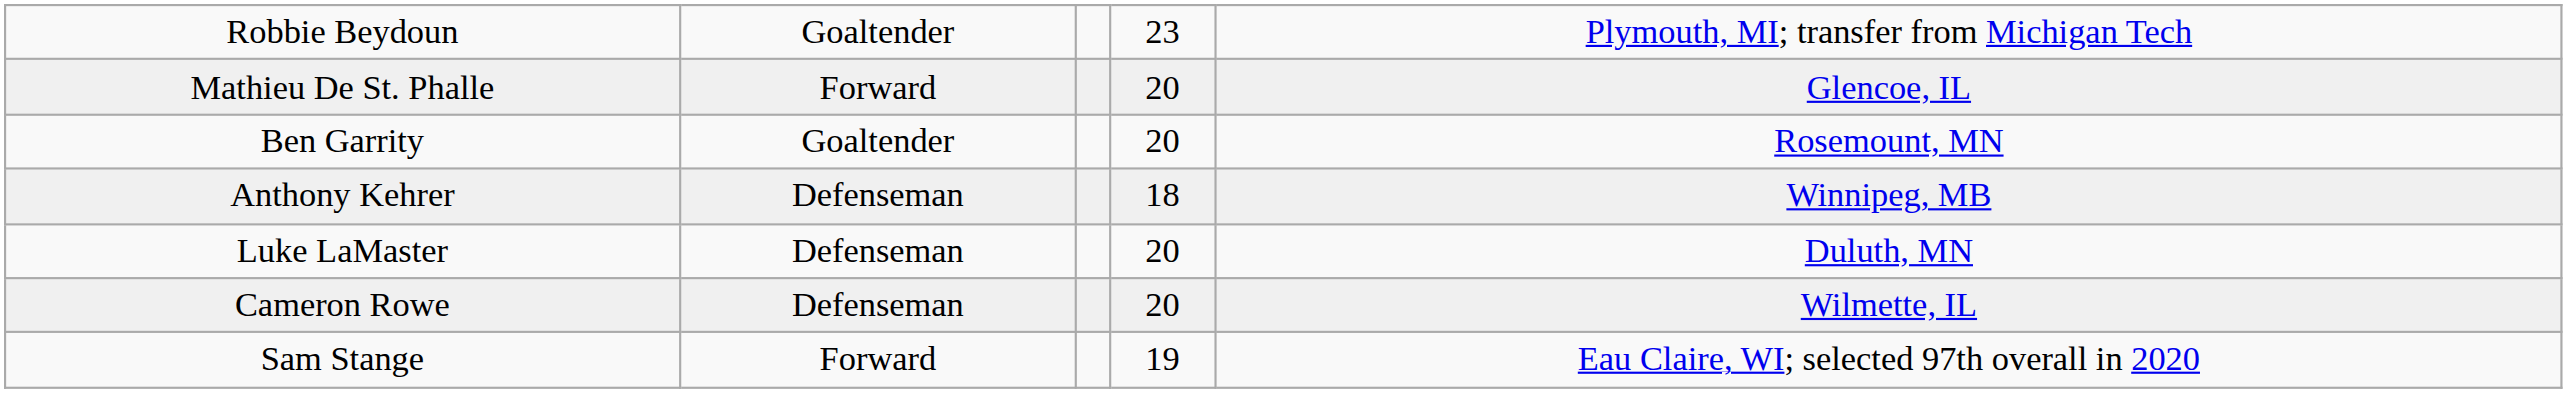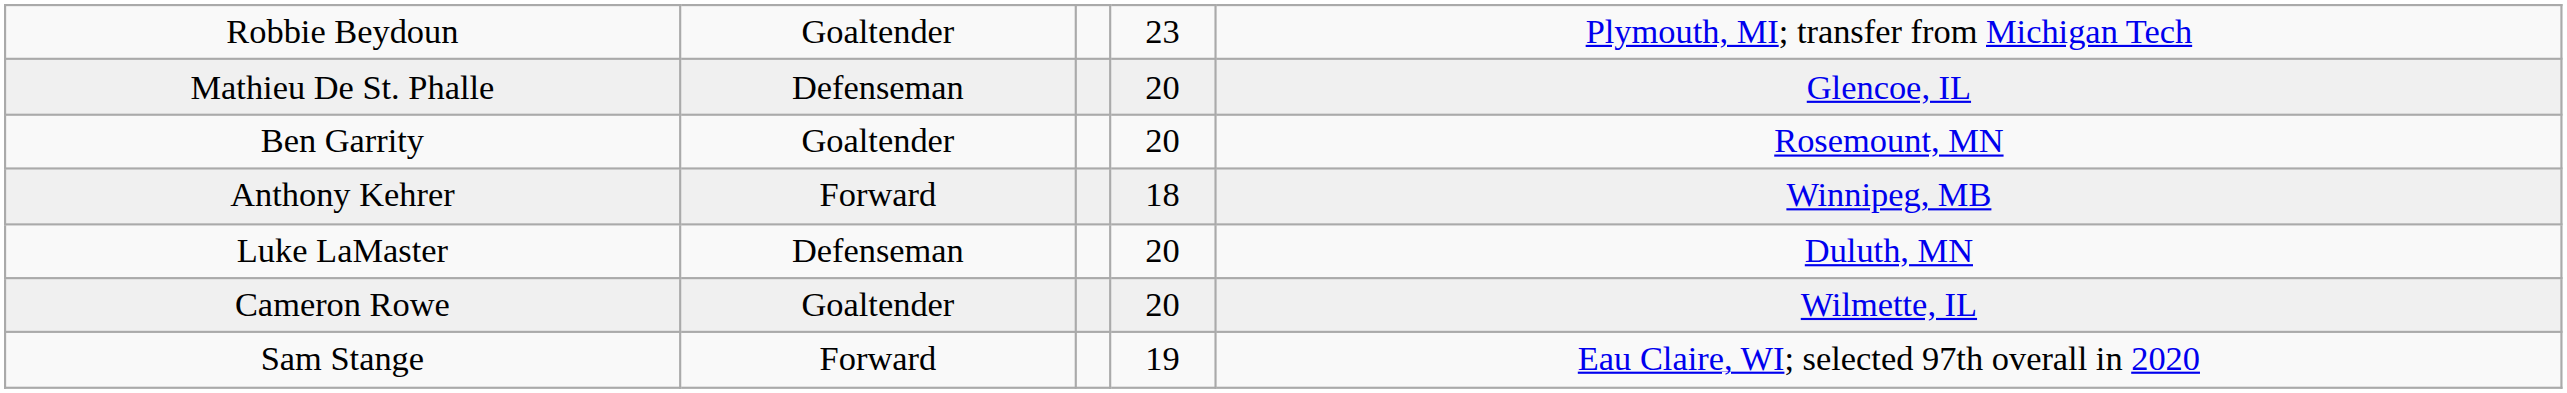 <table class="wikitable" width="60%">
 <tr align="center" bgcolor="">
 <td>Robbie Beydoun</td>
 <td>Goaltender</td>
 <td></td>
 <td>23</td>
 <td><a href='#'>Plymouth, MI</a>; transfer from <a href='#'>Michigan Tech</a></td>
 </tr>
 <tr align="center" bgcolor="f0f0f0">
 <td>Mathieu De St. Phalle</td>
-<td>Forward</td>
+<td>Defenseman</td>
 <td></td>
 <td>20</td>
 <td><a href='#'>Glencoe, IL</a></td>
 </tr>
 <tr align="center" bgcolor="">
 <td>Ben Garrity</td>
 <td>Goaltender</td>
 <td></td>
 <td>20</td>
 <td><a href='#'>Rosemount, MN</a></td>
 </tr>
 <tr align="center" bgcolor="f0f0f0">
 <td>Anthony Kehrer</td>
-<td>Defenseman</td>
+<td>Forward</td>
 <td></td>
 <td>18</td>
 <td><a href='#'>Winnipeg, MB</a></td>
 </tr>
 <tr align="center" bgcolor="">
 <td>Luke LaMaster</td>
 <td>Defenseman</td>
 <td></td>
 <td>20</td>
 <td><a href='#'>Duluth, MN</a></td>
 </tr>
 <tr align="center" bgcolor="f0f0f0">
 <td>Cameron Rowe</td>
-<td>Defenseman</td>
+<td>Goaltender</td>
 <td></td>
 <td>20</td>
 <td><a href='#'>Wilmette, IL</a></td>
 </tr>
 <tr align="center" bgcolor="">
 <td>Sam Stange</td>
 <td>Forward</td>
 <td></td>
 <td>19</td>
 <td><a href='#'>Eau Claire, WI</a>; selected 97th overall in <a href='#'>2020</a></td>
 </tr>
 </table>
